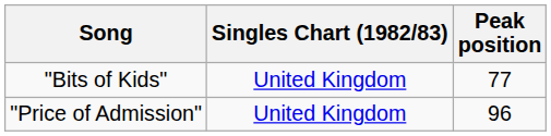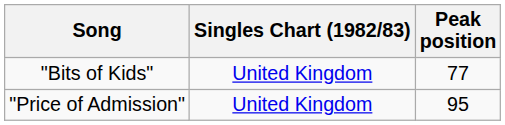 <table class="wikitable sortable">
 <tr>
 <th>Song</th>
 <th>Singles Chart (1982/83)</th>
 <th>Peak<br>position</th>
 </tr>
 <tr>
 <td style="text-align:center;">"Bits of Kids"</td>
 <td style="text-align:center;"><a href='#'>United Kingdom</a></td>
 <td style="text-align:center;">77</td>
 </tr>
 <tr>
 <td style="text-align:center;">"Price of Admission"</td>
 <td style="text-align:center;"><a href='#'>United Kingdom</a></td>
-<td style="text-align:center;">96</td>
+<td style="text-align:center;">95</td>
 </tr>
 </table>
